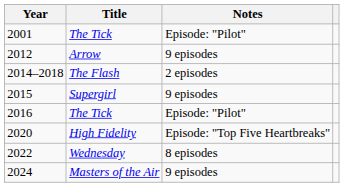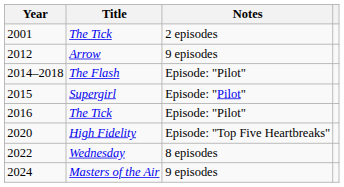 <table class="wikitable sortable">
 <tr>
 <th>Year</th>
 <th>Title</th>
 <th>Notes</th>
 <th></th>
 </tr>
 <tr>
 <td>2001</td>
 <td><em><a href='#'>The Tick</a></em></td>
-<td>Episode: "Pilot"</td>
+<td>2 episodes</td>
 <td></td>
 </tr>
 <tr>
 <td>2012</td>
 <td><em><a href='#'>Arrow</a></em></td>
 <td>9 episodes</td>
 <td></td>
 </tr>
 <tr>
 <td>2014–2018</td>
 <td><em><a href='#'>The Flash</a></em></td>
-<td>2 episodes</td>
+<td>Episode: "Pilot"</td>
 <td></td>
 </tr>
 <tr>
 <td>2015</td>
 <td><em><a href='#'>Supergirl</a></em></td>
-<td>9 episodes</td>
+<td>Episode: "<a href='#'>Pilot</a>"</td>
 <td></td>
 </tr>
 <tr>
 <td>2016</td>
 <td><em><a href='#'>The Tick</a></em></td>
 <td>Episode: "Pilot"</td>
 <td></td>
 </tr>
 <tr>
 <td>2020</td>
 <td><em><a href='#'>High Fidelity</a></em></td>
 <td>Episode: "Top Five Heartbreaks"</td>
 <td></td>
 </tr>
 <tr>
 <td>2022</td>
 <td><em><a href='#'>Wednesday</a></em></td>
 <td>8 episodes</td>
 <td></td>
 </tr>
 <tr>
 <td>2024</td>
 <td><em><a href='#'>Masters of the Air</a></em></td>
 <td>9 episodes</td>
 <td></td>
 </tr>
 </table>
